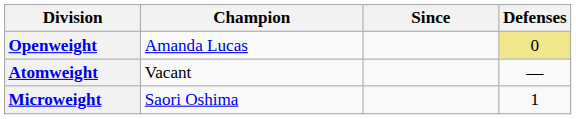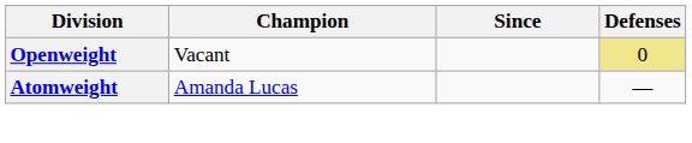 <table class="wikitable sortable">
 <tr>
 <th width=120>Division</th>
 <th width=200>Champion</th>
 <th width=120>Since</th>
 <th>Defenses</th>
 </tr>
 <tr>
 <th style="text-align:left;"><a href='#'>Openweight</a></th>
-<td> <a href='#'>Amanda Lucas</a></td>
+<td>Vacant</td>
 <td></td>
 <td align=center style="background: khaki;">0</td>
 </tr>
 <tr>
 <th style="text-align:left;"><a href='#'>Atomweight</a></th>
-<td>Vacant</td>
+<td> <a href='#'>Amanda Lucas</a></td>
 <td></td>
 <td align=center>—</td>
 </tr>
-<tr>
-<th style="text-align:left;"><a href='#'>Microweight</a></th>
-<td> <a href='#'>Saori Oshima</a></td>
-<td></td>
-<td align=center>1</td>
-</tr>
 </table>
